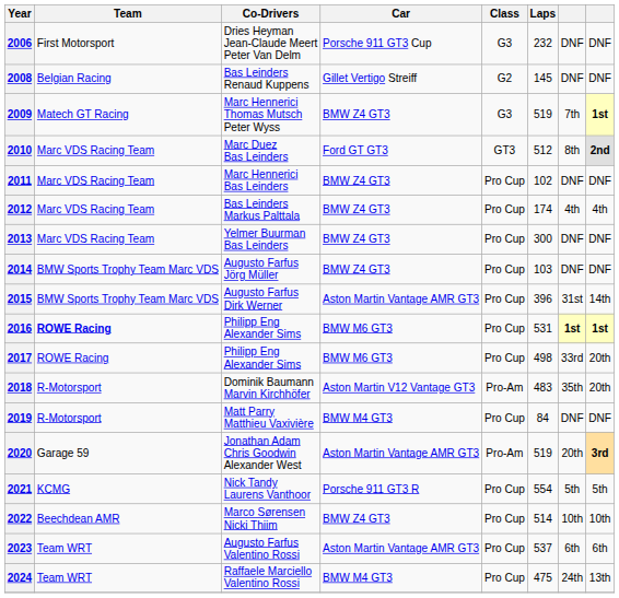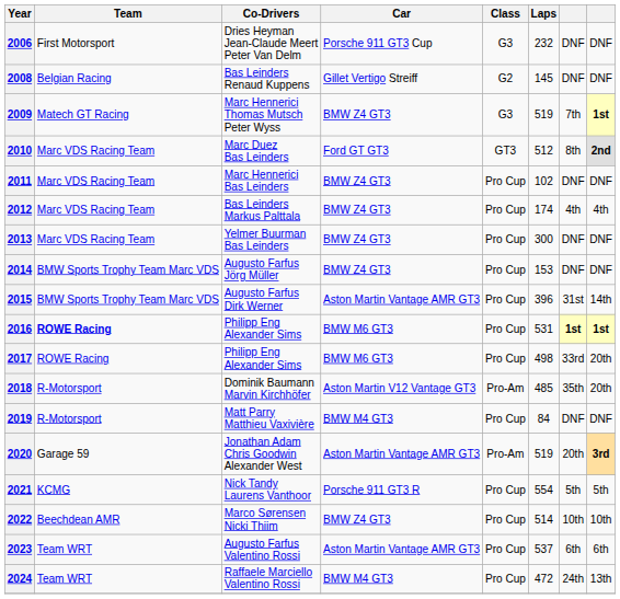 <table class="wikitable" style="text-align:center; font-size:90%">
 <tr>
 <th>Year</th>
 <th>Team</th>
 <th>Co-Drivers</th>
 <th>Car</th>
 <th>Class</th>
 <th>Laps</th>
 <th></th>
 <th></th>
 </tr>
 <tr>
 <th><a href='#'>2006</a></th>
 <td align="left"> First Motorsport</td>
 <td align="left"> Dries Heyman<br> Jean-Claude Meert<br> Peter Van Delm</td>
 <td align="left"><a href='#'>Porsche 911 GT3</a> Cup</td>
 <td>G3</td>
 <td>232</td>
 <td>DNF</td>
 <td>DNF</td>
 </tr>
 <tr>
 <th><a href='#'>2008</a></th>
 <td align="left"> <a href='#'>Belgian Racing</a></td>
 <td align="left"> <a href='#'>Bas Leinders</a><br> Renaud Kuppens</td>
 <td align="left"><a href='#'>Gillet Vertigo</a> Streiff</td>
 <td>G2</td>
 <td>145</td>
 <td>DNF</td>
 <td>DNF</td>
 </tr>
 <tr>
 <th><a href='#'>2009</a></th>
 <td align="left"> <a href='#'>Matech GT Racing</a></td>
 <td align="left"> <a href='#'>Marc Hennerici</a><br> <a href='#'>Thomas Mutsch</a><br>  Peter Wyss</td>
 <td align="left"><a href='#'>BMW Z4 GT3</a></td>
 <td>G3</td>
 <td>519</td>
 <td>7th</td>
 <th style="background:#FFFFBF;">1st</th>
 </tr>
 <tr>
 <th><a href='#'>2010</a></th>
 <td align="left"> <a href='#'>Marc VDS Racing Team</a></td>
 <td align="left"> <a href='#'>Marc Duez</a><br> <a href='#'>Bas Leinders</a><br></td>
 <td align="left"><a href='#'>Ford GT GT3</a></td>
 <td>GT3</td>
 <td>512</td>
 <td>8th</td>
 <th style="background:#DFDFDF;">2nd</th>
 </tr>
 <tr>
 <th><a href='#'>2011</a></th>
 <td align="left"> <a href='#'>Marc VDS Racing Team</a></td>
 <td align="left"> <a href='#'>Marc Hennerici</a><br> <a href='#'>Bas Leinders</a><br></td>
 <td align="left"><a href='#'>BMW Z4 GT3</a></td>
 <td>Pro Cup</td>
 <td>102</td>
 <td>DNF</td>
 <td>DNF</td>
 </tr>
 <tr>
 <th><a href='#'>2012</a></th>
 <td align="left"> <a href='#'>Marc VDS Racing Team</a></td>
 <td align="left"> <a href='#'>Bas Leinders</a><br> <a href='#'>Markus Palttala</a><br></td>
 <td align="left"><a href='#'>BMW Z4 GT3</a></td>
 <td>Pro Cup</td>
 <td>174</td>
 <td>4th</td>
 <td>4th</td>
 </tr>
 <tr>
 <th><a href='#'>2013</a></th>
 <td align="left"> <a href='#'>Marc VDS Racing Team</a></td>
 <td align="left"> <a href='#'>Yelmer Buurman</a><br> <a href='#'>Bas Leinders</a><br></td>
 <td align="left"><a href='#'>BMW Z4 GT3</a></td>
 <td>Pro Cup</td>
 <td>300</td>
 <td>DNF</td>
 <td>DNF</td>
 </tr>
 <tr>
 <th><a href='#'>2014</a></th>
 <td align="left"> <a href='#'>BMW Sports Trophy Team Marc VDS</a></td>
 <td align="left"> <a href='#'>Augusto Farfus</a><br> <a href='#'>Jörg Müller</a><br></td>
 <td align="left"><a href='#'>BMW Z4 GT3</a></td>
 <td>Pro Cup</td>
-<td>103</td>
+<td>153</td>
 <td>DNF</td>
 <td>DNF</td>
 </tr>
 <tr>
 <th><a href='#'>2015</a></th>
 <td align="left"> <a href='#'>BMW Sports Trophy Team Marc VDS</a></td>
 <td align="left"> <a href='#'>Augusto Farfus</a><br> <a href='#'>Dirk Werner</a><br></td>
 <td align="left"><a href='#'>Aston Martin Vantage AMR GT3</a></td>
 <td>Pro Cup</td>
 <td>396</td>
 <td>31st</td>
 <td>14th</td>
 </tr>
 <tr>
 <th><a href='#'>2016</a></th>
 <td align="left"><strong> <a href='#'>ROWE Racing</a></strong></td>
 <td align="left"> <a href='#'>Philipp Eng</a><br> <a href='#'>Alexander Sims</a><br></td>
 <td align="left"><a href='#'>BMW M6 GT3</a></td>
 <td>Pro Cup</td>
 <td>531</td>
 <th style="background:#FFFFBF;">1st</th>
 <th style="background:#FFFFBF;">1st</th>
 </tr>
 <tr>
 <th><a href='#'>2017</a></th>
 <td align="left"> <a href='#'>ROWE Racing</a></td>
 <td align="left"> <a href='#'>Philipp Eng</a><br> <a href='#'>Alexander Sims</a><br></td>
 <td align="left"><a href='#'>BMW M6 GT3</a></td>
 <td>Pro Cup</td>
 <td>498</td>
 <td>33rd</td>
 <td>20th</td>
 </tr>
 <tr>
 <th><a href='#'>2018</a></th>
 <td align="left"> <a href='#'>R-Motorsport</a></td>
 <td align="left"> Dominik Baumann<br> <a href='#'>Marvin Kirchhöfer</a><br></td>
 <td align="left"><a href='#'>Aston Martin V12 Vantage GT3</a></td>
 <td>Pro-Am</td>
-<td>483</td>
+<td>485</td>
 <td>35th</td>
 <td>20th</td>
 </tr>
 <tr>
 <th><a href='#'>2019</a></th>
 <td align="left"> <a href='#'>R-Motorsport</a></td>
 <td align="left"> <a href='#'>Matt Parry</a><br> <a href='#'>Matthieu Vaxivière</a><br></td>
 <td align="left"><a href='#'>BMW M4 GT3</a></td>
 <td>Pro Cup</td>
 <td>84</td>
 <td>DNF</td>
 <td>DNF</td>
 </tr>
 <tr>
 <th><a href='#'>2020</a></th>
 <td align="left"> Garage 59</td>
 <td align="left"> <a href='#'>Jonathan Adam</a><br> <a href='#'>Chris Goodwin</a><br>  Alexander West</td>
 <td align="left"><a href='#'>Aston Martin Vantage AMR GT3</a></td>
 <td>Pro-Am</td>
 <td>519</td>
 <td>20th</td>
 <th style="background:#FFDF9F;">3rd</th>
 </tr>
 <tr>
 <th><a href='#'>2021</a></th>
 <td align="left"> <a href='#'>KCMG</a></td>
 <td align="left"> <a href='#'>Nick Tandy</a><br> <a href='#'>Laurens Vanthoor</a></td>
 <td align="left"><a href='#'>Porsche 911 GT3 R</a></td>
 <td>Pro Cup</td>
 <td>554</td>
 <td>5th</td>
 <td>5th</td>
 </tr>
 <tr>
 <th><a href='#'>2022</a></th>
 <td align="left"> <a href='#'>Beechdean AMR</a></td>
 <td align="left"> <a href='#'>Marco Sørensen</a><br> <a href='#'>Nicki Thiim</a></td>
 <td align="left"><a href='#'>BMW Z4 GT3</a></td>
 <td>Pro Cup</td>
 <td>514</td>
 <td>10th</td>
 <td>10th</td>
 </tr>
 <tr>
 <th><a href='#'>2023</a></th>
 <td align="left"> <a href='#'>Team WRT</a></td>
 <td align="left"> <a href='#'>Augusto Farfus</a><br> <a href='#'>Valentino Rossi</a></td>
 <td align="left"><a href='#'>Aston Martin Vantage AMR GT3</a></td>
 <td>Pro Cup</td>
 <td>537</td>
 <td>6th</td>
 <td>6th</td>
 </tr>
 <tr>
 <th><a href='#'>2024</a></th>
 <td align="left"> <a href='#'>Team WRT</a></td>
 <td align="left"> <a href='#'>Raffaele Marciello</a><br> <a href='#'>Valentino Rossi</a></td>
 <td align="left"><a href='#'>BMW M4 GT3</a></td>
 <td>Pro Cup</td>
-<td>475</td>
+<td>472</td>
 <td>24th</td>
 <td>13th</td>
 </tr>
 <tr>
 </tr>
 </table>
